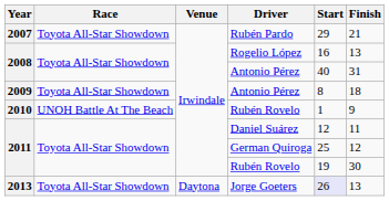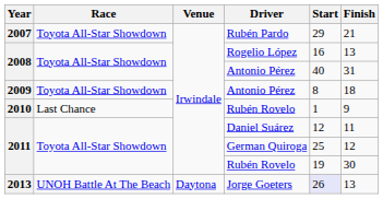 <table class="wikitable">
 <tr>
 <th>Year</th>
 <th>Race</th>
 <th>Venue</th>
 <th>Driver</th>
 <th>Start</th>
 <th>Finish</th>
 </tr>
 <tr>
 <th>2007</th>
 <td><a href='#'>Toyota All-Star Showdown</a></td>
 <td rowspan=8><a href='#'>Irwindale</a></td>
 <td> <a href='#'>Rubén Pardo</a></td>
 <td>29</td>
 <td>21</td>
 </tr>
 <tr>
 <th rowspan=2>2008</th>
 <td rowspan=2><a href='#'>Toyota All-Star Showdown</a></td>
 <td> <a href='#'>Rogelio López</a></td>
 <td>16</td>
 <td>13</td>
 </tr>
 <tr>
 <td> <a href='#'>Antonio Pérez</a></td>
 <td>40</td>
 <td>31</td>
 </tr>
 <tr>
 <th>2009</th>
 <td><a href='#'>Toyota All-Star Showdown</a></td>
 <td> <a href='#'>Antonio Pérez</a></td>
 <td>8</td>
 <td>18</td>
 </tr>
 <tr>
 <th>2010</th>
-<td><a href='#'>UNOH Battle At The Beach</a></td>
+<td>Last Chance</td>
 <td> <a href='#'>Rubén Rovelo</a></td>
 <td>1</td>
 <td>9</td>
 </tr>
 <tr>
 <th rowspan=3>2011</th>
 <td rowspan=3><a href='#'>Toyota All-Star Showdown</a></td>
 <td> <a href='#'>Daniel Suárez</a></td>
 <td>12</td>
 <td>11</td>
 </tr>
 <tr>
 <td> <a href='#'>German Quiroga</a></td>
 <td>25</td>
 <td>12</td>
 </tr>
 <tr>
 <td> <a href='#'>Rubén Rovelo</a></td>
 <td>19</td>
 <td>30</td>
 </tr>
 <tr>
 <th>2013</th>
-<td><a href='#'>Toyota All-Star Showdown</a></td>
+<td><a href='#'>UNOH Battle At The Beach</a></td>
 <td><a href='#'>Daytona</a></td>
 <td> <a href='#'>Jorge Goeters</a></td>
 <td style="background: lavender;">26</td>
 <td>13</td>
 </tr>
 </table>
